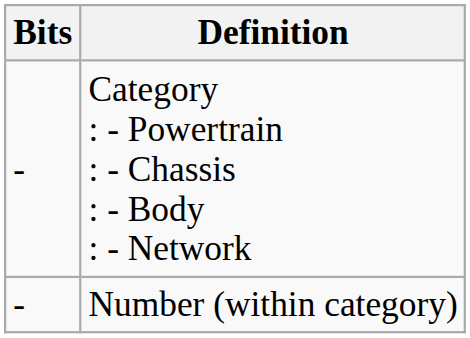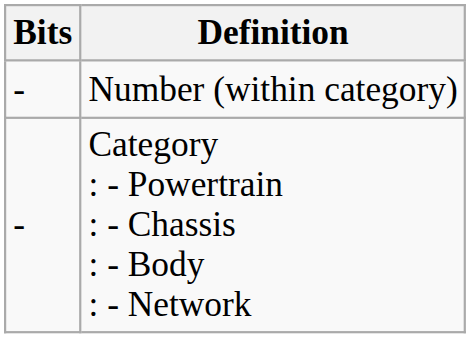 <table class="wikitable">
 <tr>
 <th>Bits</th>
 <th>Definition</th>
 </tr>
 <tr>
 <td>-</td>
-<td>Category<br>:  - Powertrain<br>:  - Chassis<br>:  - Body<br>:  - Network</td>
+<td>Number (within category)</td>
 </tr>
 <tr>
 <td>-</td>
-<td>Number (within category)</td>
+<td>Category<br>:  - Powertrain<br>:  - Chassis<br>:  - Body<br>:  - Network</td>
 </tr>
 </table>
